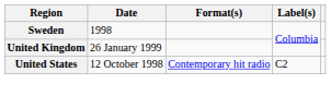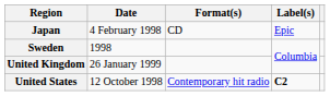 <table class="wikitable plainrowheaders">
 <tr>
 <th scope="col">Region</th>
 <th scope="col">Date</th>
 <th scope="col">Format(s)</th>
 <th scope="col">Label(s)</th>
 <th scope="col"></th>
+</tr>
+<tr>
+<th scope="row">Japan</th>
+<td>4 February 1998</td>
+<td>CD</td>
+<td><a href='#'>Epic</a></td>
+<td></td>
 </tr>
 <tr>
 <th scope="row">Sweden</th>
 <td>1998</td>
 <td></td>
 <td rowspan="2"><a href='#'>Columbia</a></td>
 <td></td>
 </tr>
 <tr>
 <th scope="row">United Kingdom</th>
 <td>26 January 1999</td>
 <td></td>
 <td></td>
 </tr>
 <tr>
 <th scope="row">United States</th>
 <td>12 October 1998</td>
 <td><a href='#'>Contemporary hit radio</a></td>
-<td>C2</td>
+<td><strong>C2</strong></td>
 <td></td>
 </tr>
 </table>
